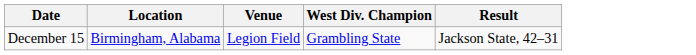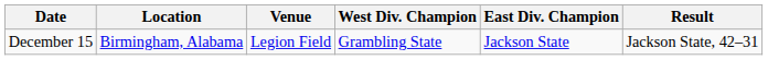 <table class="wikitable">
 <tr>
 <th>Date</th>
 <th>Location</th>
 <th>Venue</th>
 <th>West Div. Champion</th>
+<th>East Div. Champion</th>
 <th>Result</th>
 </tr>
 <tr>
 <td>December 15</td>
 <td><a href='#'>Birmingham, Alabama</a></td>
 <td><a href='#'>Legion Field</a></td>
 <td><a href='#'>Grambling State</a></td>
+<td><a href='#'>Jackson State</a></td>
 <td>Jackson State, 42–31</td>
 </tr>
 </table>
